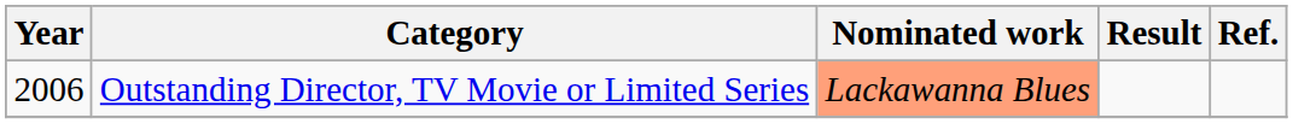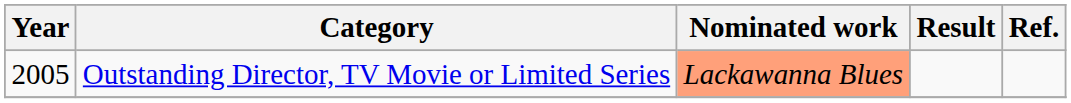 <table class="wikitable">
 <tr>
 <th>Year</th>
 <th>Category</th>
 <th>Nominated work</th>
 <th>Result</th>
 <th>Ref.</th>
 </tr>
 <tr>
-<td>2006</td>
+<td>2005</td>
 <td><a href='#'>Outstanding Director, TV Movie or Limited Series</a></td>
 <td style="background: lightsalmon;"><em>Lackawanna Blues</em></td>
 <td></td>
 <td></td>
 </tr>
 <tr>
 </tr>
 </table>
